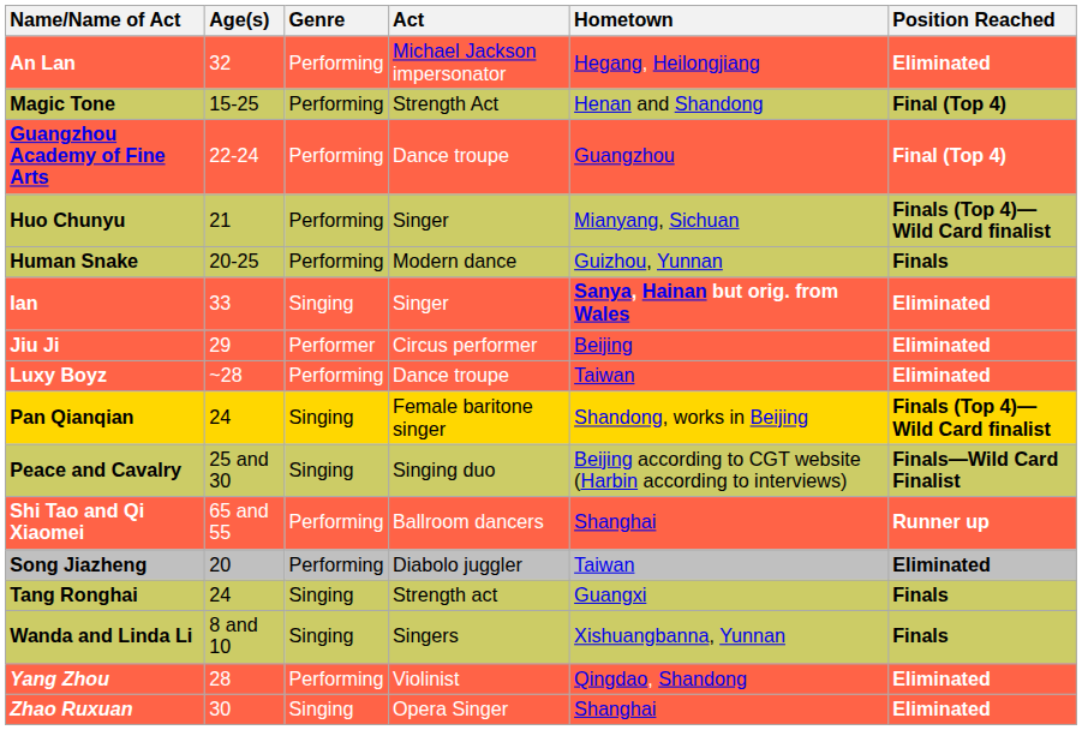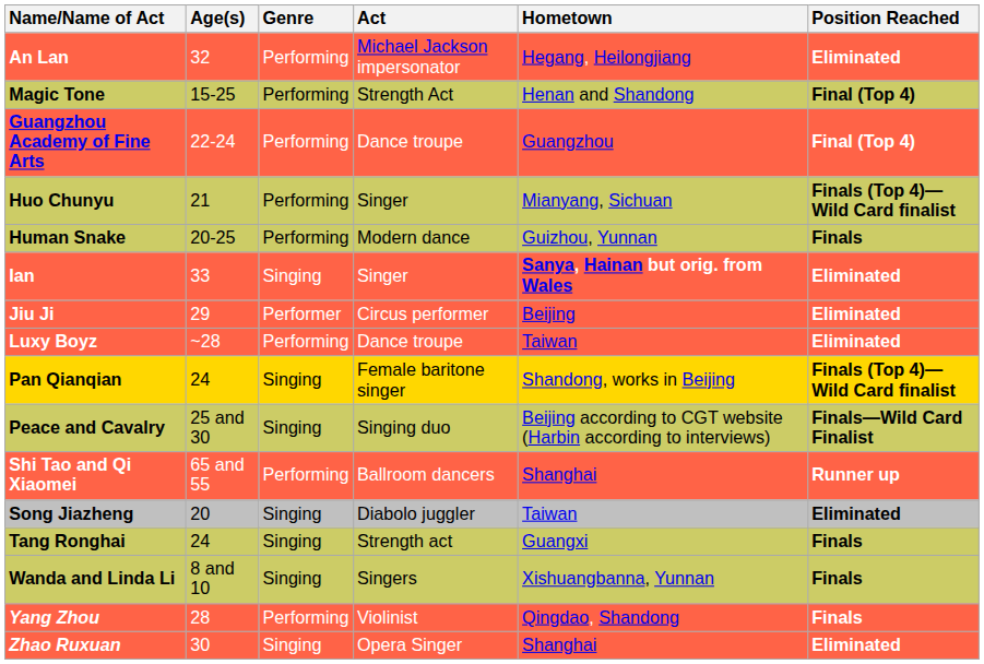 <table class="wikitable sortable" style="width:100%;">
 <tr valign="top">
 <th style="text-align:left">Name/Name of Act</th>
 <th style="text-align:left">Age(s)</th>
 <th style="text-align:left">Genre</th>
 <th style="text-align:left">Act</th>
 <th style="text-align:left">Hometown</th>
 <th style="text-align:left">Position Reached</th>
 </tr>
 <tr style="color:white; background:tomato;">
 <td><strong>An Lan</strong></td>
 <td>32</td>
 <td>Performing</td>
 <td><a href='#'>Michael Jackson</a> impersonator</td>
 <td><a href='#'>Hegang</a>, <a href='#'>Heilongjiang</a></td>
 <td><strong>Eliminated</strong></td>
 </tr>
 <tr style="color:black; background:#CCCC66;">
 <td><strong>Magic Tone</strong></td>
 <td>15-25</td>
 <td>Performing</td>
 <td>Strength Act</td>
 <td><a href='#'>Henan</a> and <a href='#'>Shandong</a></td>
 <td><strong>Final (Top 4)</strong></td>
 </tr>
 <tr style="color:white; background:tomato;">
 <td><strong><a href='#'>Guangzhou Academy of Fine Arts</a></strong></td>
 <td>22-24</td>
 <td>Performing</td>
 <td>Dance troupe</td>
 <td><a href='#'>Guangzhou</a></td>
 <td><strong>Final (Top 4)</strong></td>
 </tr>
 <tr style="color:black; background:#CCCC66;">
 <td><strong>Huo Chunyu</strong></td>
 <td>21</td>
 <td>Performing</td>
 <td>Singer</td>
 <td><a href='#'>Mianyang</a>, <a href='#'>Sichuan</a></td>
 <td><strong>Finals (Top 4)—Wild Card finalist</strong></td>
 </tr>
 <tr style="color:black; background:#CCCC66;">
 <td><strong>Human Snake</strong></td>
 <td>20-25</td>
 <td>Performing</td>
 <td>Modern dance</td>
 <td><a href='#'>Guizhou</a>, <a href='#'>Yunnan</a></td>
 <td><strong>Finals</strong></td>
 </tr>
 <tr style="color:white; background:tomato;">
 <td><strong>Ian</strong></td>
 <td>33</td>
 <td>Singing</td>
 <td>Singer</td>
 <td><strong><a href='#'>Sanya</a>, <a href='#'>Hainan</a> but orig. from <a href='#'>Wales</a></strong></td>
 <td><strong>Eliminated</strong></td>
 </tr>
 <tr style="color:white; background:tomato;">
 <td><strong>Jiu Ji</strong></td>
 <td>29</td>
 <td>Performer</td>
 <td>Circus performer</td>
 <td><a href='#'>Beijing</a></td>
 <td><strong>Eliminated</strong></td>
 </tr>
 <tr style="color:white; background:tomato;">
 <td><strong>Luxy Boyz</strong></td>
 <td>~28</td>
 <td>Performing</td>
 <td>Dance troupe</td>
 <td><a href='#'>Taiwan</a></td>
 <td><strong>Eliminated</strong></td>
 </tr>
 <tr style="color:black; background:gold;">
 <td><strong>Pan Qianqian</strong></td>
 <td>24</td>
 <td>Singing</td>
 <td>Female baritone singer</td>
 <td><a href='#'>Shandong</a>, works in <a href='#'>Beijing</a></td>
 <td><strong>Finals (Top 4)—Wild Card finalist</strong></td>
 </tr>
 <tr style="color:black; background:#CCCC66;">
 <td><strong>Peace and Cavalry</strong></td>
 <td>25 and 30</td>
 <td>Singing</td>
 <td>Singing duo</td>
 <td><a href='#'>Beijing</a> according to CGT website (<a href='#'>Harbin</a> according to interviews)</td>
 <td><strong>Finals—Wild Card Finalist</strong></td>
 </tr>
 <tr style="color:white; background:tomato;">
 <td><strong>Shi Tao and Qi Xiaomei</strong></td>
 <td>65 and 55</td>
 <td>Performing</td>
 <td>Ballroom dancers</td>
 <td><a href='#'>Shanghai</a></td>
 <td><strong>Runner up</strong></td>
 </tr>
 <tr style="color:black; background:silver;">
 <td><strong>Song Jiazheng</strong></td>
 <td>20</td>
-<td>Performing</td>
+<td>Singing</td>
 <td>Diabolo juggler</td>
 <td><a href='#'>Taiwan</a></td>
 <td><strong>Eliminated</strong></td>
 </tr>
 <tr style="color:black; background:#CCCC66">
 <td><strong>Tang Ronghai</strong></td>
 <td>24</td>
 <td>Singing</td>
 <td>Strength act</td>
 <td><a href='#'>Guangxi</a></td>
 <td><strong>Finals</strong></td>
 </tr>
 <tr style="color:black; background:#CCCC66;">
 <td><strong>Wanda and Linda Li</strong></td>
 <td>8 and 10</td>
 <td>Singing</td>
 <td>Singers</td>
 <td><a href='#'>Xishuangbanna</a>, <a href='#'>Yunnan</a></td>
 <td><strong>Finals</strong></td>
 </tr>
 <tr style="color:white; background:tomato;">
 <td><strong><em>Yang Zhou</em></strong></td>
 <td>28</td>
 <td>Performing</td>
 <td>Violinist</td>
 <td><a href='#'>Qingdao</a>, <a href='#'>Shandong</a></td>
-<td><strong>Eliminated</strong></td>
+<td><strong>Finals</strong></td>
 </tr>
 <tr style="color:white; background:tomato;">
 <td><strong><em>Zhao Ruxuan</em></strong></td>
 <td>30</td>
 <td>Singing</td>
 <td>Opera Singer</td>
 <td><a href='#'>Shanghai</a></td>
 <td><strong>Eliminated</strong></td>
 </tr>
 </table>
